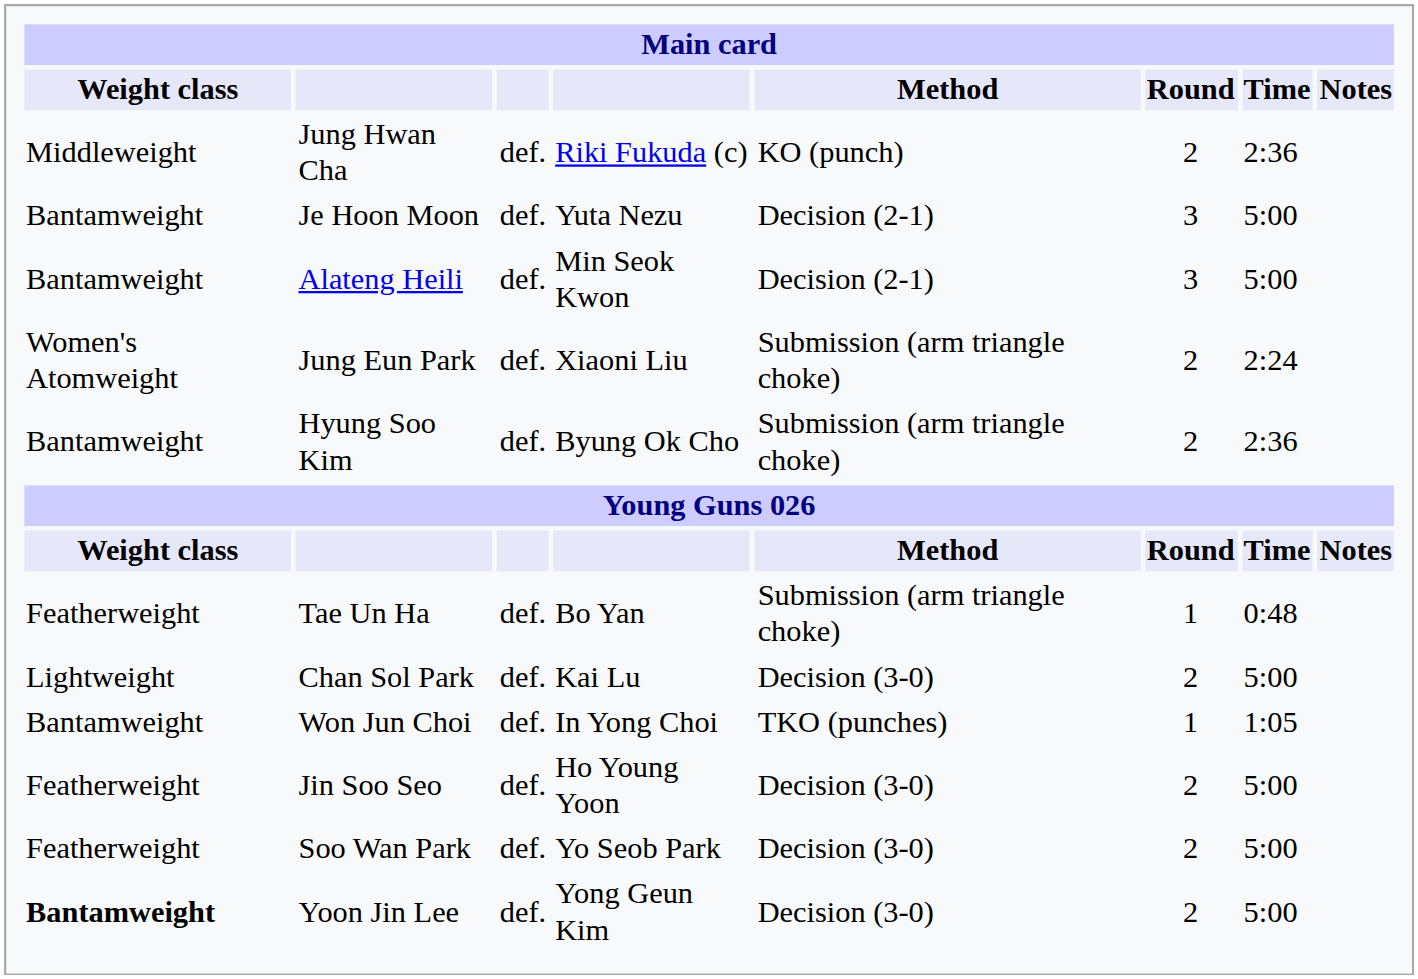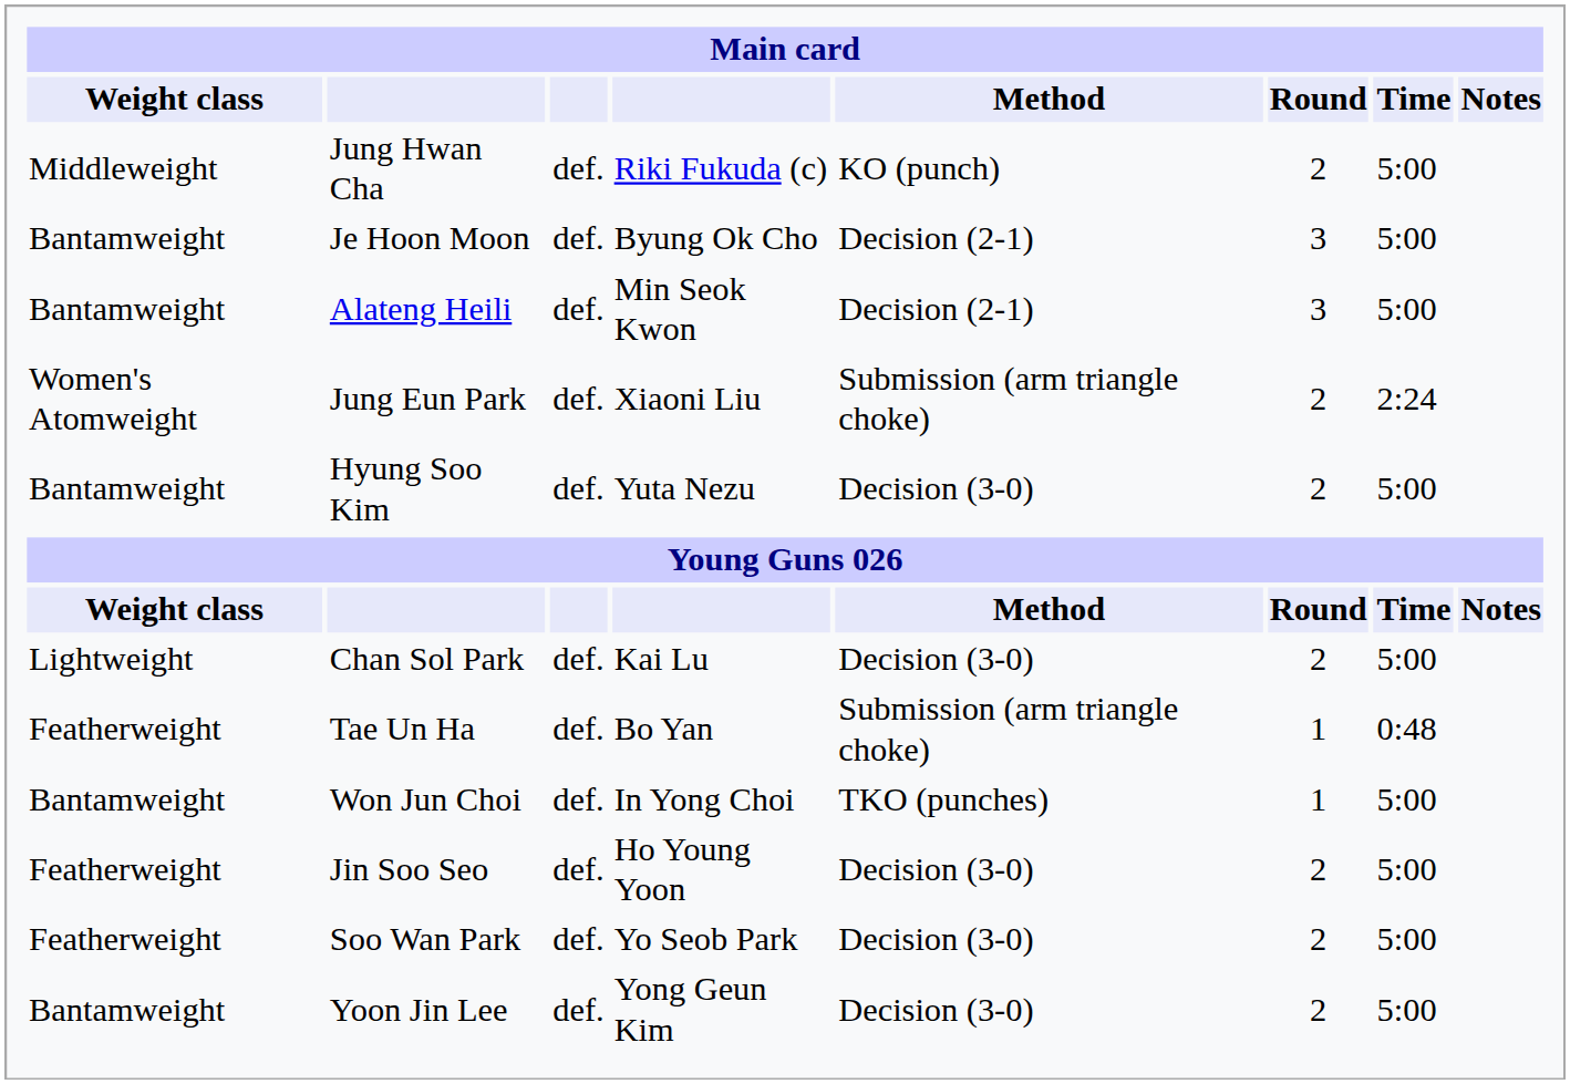 <table style="font-size: 84%; border: 1px solid darkgray; padding: 0.43em; background-color: #F8F9FA;">
 <tr>
 <th colspan="8" style="background-color: #ccf; color: #000080; text-align: center;">Main card</th>
 </tr>
 <tr>
 <th colspan="1" style="background-color: #E6E8FA; color: #000000; text-align: center;">Weight class</th>
 <th colspan="1" style="background-color: #E6E8FA; color: #000000; text-align: center;"></th>
 <th colspan="1" style="background-color: #E6E8FA; color: #000000; text-align: center;"></th>
 <th colspan="1" style="background-color: #E6E8FA; color: #000000; text-align: center;"></th>
 <th colspan="1" style="background-color: #E6E8FA; color: #000000; text-align: center;">Method</th>
 <th colspan="1" style="background-color: #E6E8FA; color: #000000; text-align: center;">Round</th>
 <th colspan="1" style="background-color: #E6E8FA; color: #000000; text-align: center;">Time</th>
 <th colspan="1" style="background-color: #E6E8FA; color: #000000; text-align: center;">Notes</th>
 </tr>
 <tr>
 <td>Middleweight</td>
 <td> Jung Hwan Cha</td>
 <td>def.</td>
 <td> <a href='#'>Riki Fukuda</a> (c)</td>
 <td>KO (punch)</td>
 <td align="center">2</td>
-<td>2:36</td>
+<td>5:00</td>
 <td></td>
 </tr>
 <tr>
 <td>Bantamweight</td>
 <td> Je Hoon Moon</td>
 <td>def.</td>
-<td> Yuta Nezu</td>
+<td> Byung Ok Cho</td>
 <td>Decision (2-1)</td>
 <td align="center">3</td>
 <td>5:00</td>
 <td></td>
 </tr>
 <tr>
 <td>Bantamweight</td>
 <td> <a href='#'>Alateng Heili</a></td>
 <td>def.</td>
 <td>  Min Seok Kwon</td>
 <td>Decision (2-1)</td>
 <td align="center">3</td>
 <td>5:00</td>
 <td></td>
 </tr>
 <tr>
 <td>Women's Atomweight</td>
 <td> Jung Eun Park</td>
 <td>def.</td>
 <td> Xiaoni Liu</td>
 <td>Submission (arm triangle choke)</td>
 <td align="center">2</td>
 <td>2:24</td>
 <td></td>
 </tr>
 <tr>
 <td>Bantamweight</td>
 <td> Hyung Soo Kim</td>
 <td>def.</td>
-<td> Byung Ok Cho</td>
-<td>Submission (arm triangle choke)</td>
+<td> Yuta Nezu</td>
+<td>Decision (3-0)</td>
 <td align="center">2</td>
-<td>2:36</td>
+<td>5:00</td>
 <td></td>
 </tr>
 <tr>
 <th colspan="8" style="background-color: #ccf; color: #000080; text-align: center;">Young Guns 026</th>
 </tr>
 <tr>
 <th colspan="1" style="background-color: #E6E8FA; color: #000000; text-align: center;">Weight class</th>
 <th colspan="1" style="background-color: #E6E8FA; color: #000000; text-align: center;"></th>
 <th colspan="1" style="background-color: #E6E8FA; color: #000000; text-align: center;"></th>
 <th colspan="1" style="background-color: #E6E8FA; color: #000000; text-align: center;"></th>
 <th colspan="1" style="background-color: #E6E8FA; color: #000000; text-align: center;">Method</th>
 <th colspan="1" style="background-color: #E6E8FA; color: #000000; text-align: center;">Round</th>
 <th colspan="1" style="background-color: #E6E8FA; color: #000000; text-align: center;">Time</th>
 <th colspan="1" style="background-color: #E6E8FA; color: #000000; text-align: center;">Notes</th>
 </tr>
 <tr>
+<td>Lightweight</td>
+<td> Chan Sol Park</td>
+<td>def.</td>
+<td> Kai Lu</td>
+<td>Decision (3-0)</td>
+<td align="center">2</td>
+<td>5:00</td>
+<td></td>
+</tr>
+<tr>
 <td>Featherweight</td>
 <td> Tae Un Ha</td>
 <td>def.</td>
 <td> Bo Yan</td>
 <td>Submission (arm triangle choke)</td>
 <td align="center">1</td>
 <td>0:48</td>
 <td></td>
 </tr>
 <tr>
-<td>Lightweight</td>
-<td> Chan Sol Park</td>
-<td>def.</td>
-<td> Kai Lu</td>
-<td>Decision (3-0)</td>
-<td align="center">2</td>
-<td>5:00</td>
-<td></td>
-</tr>
-<tr>
 <td>Bantamweight</td>
 <td> Won Jun Choi</td>
 <td>def.</td>
 <td> In Yong Choi</td>
 <td>TKO (punches)</td>
 <td align="center">1</td>
-<td>1:05</td>
+<td>5:00</td>
 <td></td>
 </tr>
 <tr>
 <td>Featherweight</td>
 <td> Jin Soo Seo</td>
 <td>def.</td>
 <td> Ho Young Yoon</td>
 <td>Decision (3-0)</td>
 <td align="center">2</td>
 <td>5:00</td>
 <td></td>
 </tr>
 <tr>
 <td>Featherweight</td>
 <td> Soo Wan Park</td>
 <td>def.</td>
 <td> Yo Seob Park</td>
 <td>Decision (3-0)</td>
 <td align="center">2</td>
 <td>5:00</td>
 <td></td>
 </tr>
 <tr>
-<td><strong>Bantamweight</strong></td>
+<td>Bantamweight</td>
 <td> Yoon Jin Lee</td>
 <td>def.</td>
 <td> Yong Geun Kim</td>
 <td>Decision (3-0)</td>
 <td align="center">2</td>
 <td>5:00</td>
 <td></td>
 </tr>
 <tr>
 </tr>
 </table>
